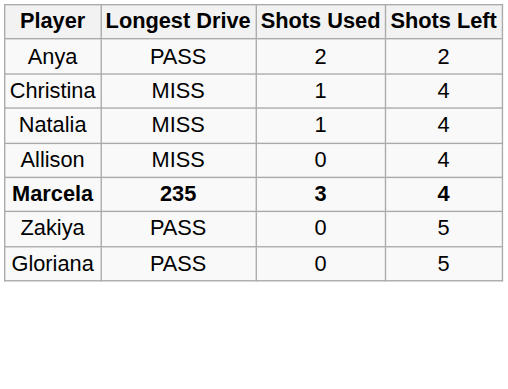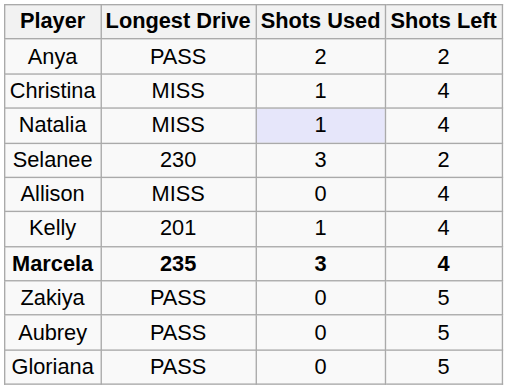 <table class="wikitable" style="text-align:center;">
 <tr>
 <th>Player</th>
 <th>Longest Drive</th>
 <th>Shots Used</th>
 <th>Shots Left</th>
 </tr>
 <tr>
 <td>Anya</td>
 <td>PASS</td>
 <td>2</td>
 <td>2</td>
 </tr>
 <tr>
 <td>Christina</td>
 <td>MISS</td>
 <td>1</td>
 <td>4</td>
 </tr>
 <tr>
 <td>Natalia</td>
 <td>MISS</td>
-<td>1</td>
+<td style="background: lavender;">1</td>
 <td>4</td>
+</tr>
+<tr>
+<td>Selanee</td>
+<td>230</td>
+<td>3</td>
+<td>2</td>
 </tr>
 <tr>
 <td>Allison</td>
 <td>MISS</td>
 <td>0</td>
+<td>4</td>
+</tr>
+<tr>
+<td>Kelly</td>
+<td>201</td>
+<td>1</td>
 <td>4</td>
 </tr>
 <tr>
 <td><strong>Marcela</strong></td>
 <td><strong>235</strong></td>
 <td><strong>3</strong></td>
 <td><strong>4</strong></td>
 </tr>
 <tr>
 <td>Zakiya</td>
 <td>PASS</td>
 <td>0</td>
 <td>5</td>
 </tr>
 <tr>
+<td>Aubrey</td>
+<td>PASS</td>
+<td>0</td>
+<td>5</td>
+</tr>
+<tr>
 <td>Gloriana</td>
 <td>PASS</td>
 <td>0</td>
 <td>5</td>
 </tr>
 </table>
